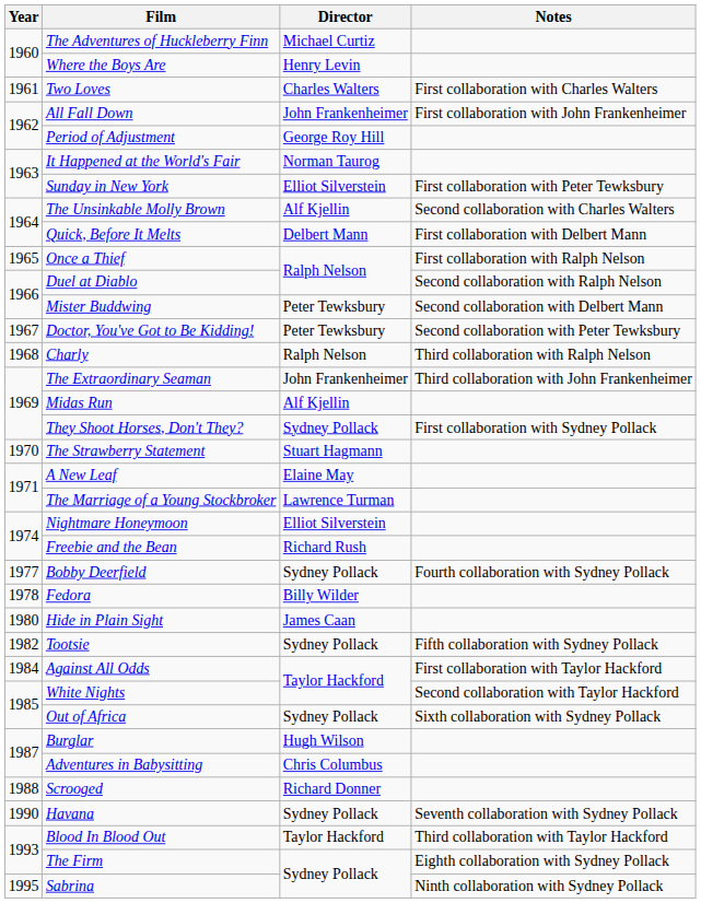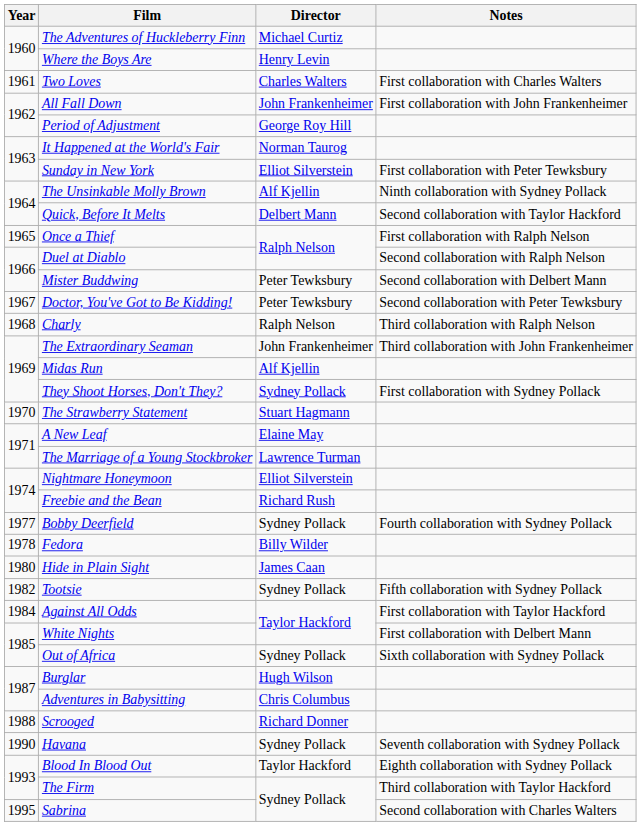 <table class="wikitable">
 <tr>
 <th>Year</th>
 <th>Film</th>
 <th>Director</th>
 <th>Notes</th>
 </tr>
 <tr>
 <td rowspan=2>1960</td>
 <td><em><a href='#'>The Adventures of Huckleberry Finn</a></em></td>
 <td><a href='#'>Michael Curtiz</a></td>
 <td></td>
 </tr>
 <tr>
 <td><em><a href='#'>Where the Boys Are</a></em></td>
 <td><a href='#'>Henry Levin</a></td>
 <td></td>
 </tr>
 <tr>
 <td>1961</td>
 <td><em><a href='#'>Two Loves</a></em></td>
 <td><a href='#'>Charles Walters</a></td>
 <td>First collaboration with Charles Walters</td>
 </tr>
 <tr>
 <td rowspan=2>1962</td>
 <td><em><a href='#'>All Fall Down</a></em></td>
 <td><a href='#'>John Frankenheimer</a></td>
 <td>First collaboration with John Frankenheimer</td>
 </tr>
 <tr>
 <td><em><a href='#'>Period of Adjustment</a></em></td>
 <td><a href='#'>George Roy Hill</a></td>
 <td></td>
 </tr>
 <tr>
 <td rowspan=2>1963</td>
 <td><em><a href='#'>It Happened at the World's Fair</a></em></td>
 <td><a href='#'>Norman Taurog</a></td>
 <td></td>
 </tr>
 <tr>
 <td><em><a href='#'>Sunday in New York</a></em></td>
 <td><a href='#'>Elliot Silverstein</a></td>
 <td>First collaboration with Peter Tewksbury</td>
 </tr>
 <tr>
 <td rowspan=2>1964</td>
 <td><em><a href='#'>The Unsinkable Molly Brown</a></em></td>
 <td><a href='#'>Alf Kjellin</a></td>
-<td>Second collaboration with Charles Walters</td>
+<td>Ninth collaboration with Sydney Pollack</td>
 </tr>
 <tr>
 <td><em><a href='#'>Quick, Before It Melts</a></em></td>
 <td><a href='#'>Delbert Mann</a></td>
-<td>First collaboration with Delbert Mann</td>
+<td>Second collaboration with Taylor Hackford</td>
 </tr>
 <tr>
 <td>1965</td>
 <td><em><a href='#'>Once a Thief</a></em></td>
 <td rowspan=2><a href='#'>Ralph Nelson</a></td>
 <td>First collaboration with Ralph Nelson</td>
 </tr>
 <tr>
 <td rowspan=2>1966</td>
 <td><em><a href='#'>Duel at Diablo</a></em></td>
 <td>Second collaboration with Ralph Nelson</td>
 </tr>
 <tr>
 <td><em><a href='#'>Mister Buddwing</a></em></td>
 <td>Peter Tewksbury</td>
 <td>Second collaboration with Delbert Mann</td>
 </tr>
 <tr>
 <td>1967</td>
 <td><em><a href='#'>Doctor, You've Got to Be Kidding!</a></em></td>
 <td>Peter Tewksbury</td>
 <td>Second collaboration with Peter Tewksbury</td>
 </tr>
 <tr>
 <td>1968</td>
 <td><em><a href='#'>Charly</a></em></td>
 <td>Ralph Nelson</td>
 <td>Third collaboration with Ralph Nelson</td>
 </tr>
 <tr>
 <td rowspan=3>1969</td>
 <td><em><a href='#'>The Extraordinary Seaman</a></em></td>
 <td>John Frankenheimer</td>
 <td>Third collaboration with John Frankenheimer</td>
 </tr>
 <tr>
 <td><em><a href='#'>Midas Run</a></em></td>
 <td><a href='#'>Alf Kjellin</a></td>
 <td></td>
 </tr>
 <tr>
 <td><em><a href='#'>They Shoot Horses, Don't They?</a></em></td>
 <td><a href='#'>Sydney Pollack</a></td>
 <td>First collaboration with Sydney Pollack</td>
 </tr>
 <tr>
 <td>1970</td>
 <td><em><a href='#'>The Strawberry Statement</a></em></td>
 <td><a href='#'>Stuart Hagmann</a></td>
 <td></td>
 </tr>
 <tr>
 <td rowspan=2>1971</td>
 <td><em><a href='#'>A New Leaf</a></em></td>
 <td><a href='#'>Elaine May</a></td>
 <td></td>
 </tr>
 <tr>
 <td><em><a href='#'>The Marriage of a Young Stockbroker</a></em></td>
 <td><a href='#'>Lawrence Turman</a></td>
 <td></td>
 </tr>
 <tr>
 <td rowspan=2>1974</td>
 <td><em><a href='#'>Nightmare Honeymoon</a></em></td>
 <td><a href='#'>Elliot Silverstein</a></td>
 <td></td>
 </tr>
 <tr>
 <td><em><a href='#'>Freebie and the Bean</a></em></td>
 <td><a href='#'>Richard Rush</a></td>
 <td></td>
 </tr>
 <tr>
 <td>1977</td>
 <td><em><a href='#'>Bobby Deerfield</a></em></td>
 <td>Sydney Pollack</td>
 <td>Fourth collaboration with Sydney Pollack</td>
 </tr>
 <tr>
 <td>1978</td>
 <td><em><a href='#'>Fedora</a></em></td>
 <td><a href='#'>Billy Wilder</a></td>
 <td></td>
 </tr>
 <tr>
 <td>1980</td>
 <td><em><a href='#'>Hide in Plain Sight</a></em></td>
 <td><a href='#'>James Caan</a></td>
 <td></td>
 </tr>
 <tr>
 <td>1982</td>
 <td><em><a href='#'>Tootsie</a></em></td>
 <td>Sydney Pollack</td>
 <td>Fifth collaboration with Sydney Pollack</td>
 </tr>
 <tr>
 <td>1984</td>
 <td><em><a href='#'>Against All Odds</a></em></td>
 <td rowspan=2><a href='#'>Taylor Hackford</a></td>
 <td>First collaboration with Taylor Hackford</td>
 </tr>
 <tr>
 <td rowspan=2>1985</td>
 <td><em><a href='#'>White Nights</a></em></td>
-<td>Second collaboration with Taylor Hackford</td>
+<td>First collaboration with Delbert Mann</td>
 </tr>
 <tr>
 <td><em><a href='#'>Out of Africa</a></em></td>
 <td>Sydney Pollack</td>
 <td>Sixth collaboration with Sydney Pollack</td>
 </tr>
 <tr>
 <td rowspan=2>1987</td>
 <td><em><a href='#'>Burglar</a></em></td>
 <td><a href='#'>Hugh Wilson</a></td>
 <td></td>
 </tr>
 <tr>
 <td><em><a href='#'>Adventures in Babysitting</a></em></td>
 <td><a href='#'>Chris Columbus</a></td>
 <td></td>
 </tr>
 <tr>
 <td>1988</td>
 <td><em><a href='#'>Scrooged</a></em></td>
 <td><a href='#'>Richard Donner</a></td>
 <td></td>
 </tr>
 <tr>
 <td>1990</td>
 <td><em><a href='#'>Havana</a></em></td>
 <td>Sydney Pollack</td>
 <td>Seventh collaboration with Sydney Pollack</td>
 </tr>
 <tr>
 <td rowspan=2>1993</td>
 <td><em><a href='#'>Blood In Blood Out</a></em></td>
 <td>Taylor Hackford</td>
-<td>Third collaboration with Taylor Hackford</td>
+<td>Eighth collaboration with Sydney Pollack</td>
 </tr>
 <tr>
 <td><em><a href='#'>The Firm</a></em></td>
 <td rowspan=2>Sydney Pollack</td>
-<td>Eighth collaboration with Sydney Pollack</td>
+<td>Third collaboration with Taylor Hackford</td>
 </tr>
 <tr>
 <td>1995</td>
 <td><em><a href='#'>Sabrina</a></em></td>
-<td>Ninth collaboration with Sydney Pollack</td>
+<td>Second collaboration with Charles Walters</td>
 </tr>
 </table>
